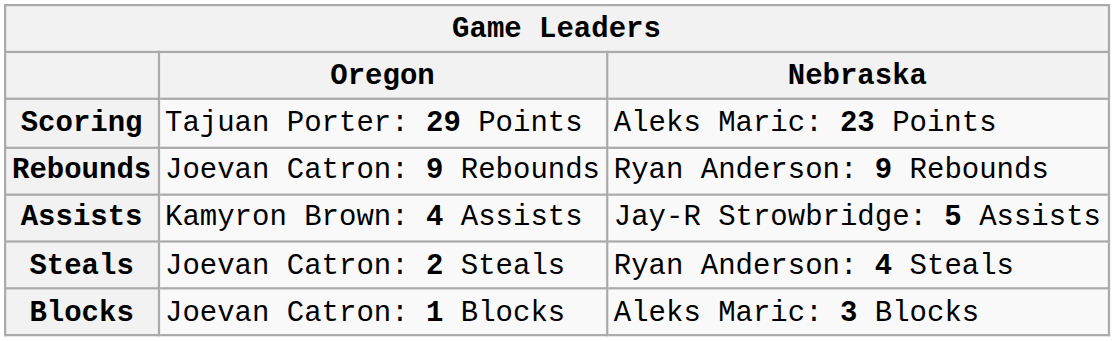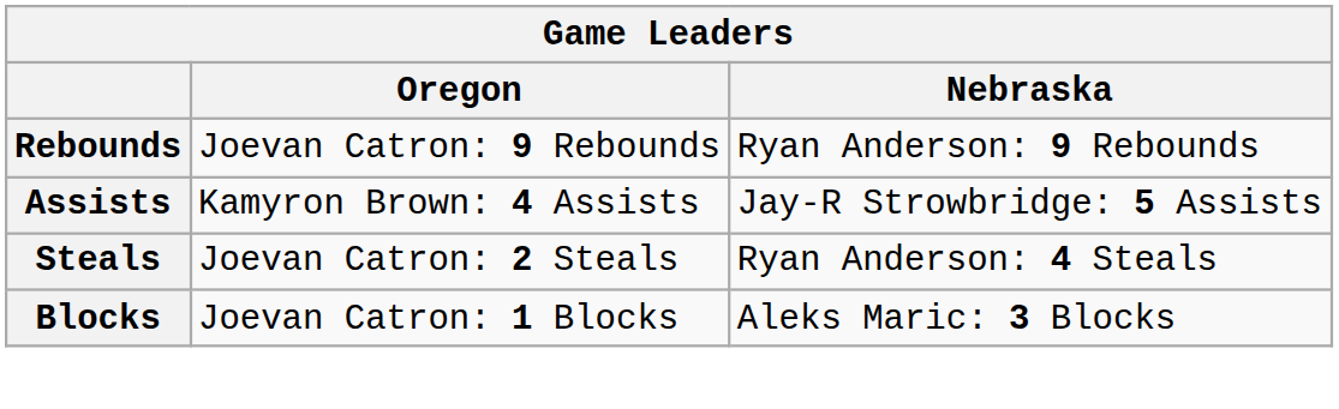 <table class="wikitable">
 <tr>
 <th colspan=3>Game Leaders</th>
 </tr>
 <tr>
 <th></th>
 <th>Oregon</th>
 <th>Nebraska</th>
-</tr>
-<tr>
-<th>Scoring</th>
-<td>Tajuan Porter: <strong>29</strong> Points</td>
-<td>Aleks Maric: <strong>23</strong> Points</td>
 </tr>
 <tr>
 <th>Rebounds</th>
 <td>Joevan Catron: <strong>9</strong> Rebounds</td>
 <td>Ryan Anderson: <strong>9</strong> Rebounds</td>
 </tr>
 <tr>
 <th>Assists</th>
 <td>Kamyron Brown: <strong>4</strong> Assists</td>
 <td>Jay-R Strowbridge: <strong>5</strong> Assists</td>
 </tr>
 <tr>
 <th>Steals</th>
 <td>Joevan Catron: <strong>2</strong> Steals</td>
 <td>Ryan Anderson: <strong>4</strong> Steals</td>
 </tr>
 <tr>
 <th>Blocks</th>
 <td>Joevan Catron: <strong>1</strong> Blocks</td>
 <td>Aleks Maric: <strong>3</strong> Blocks</td>
 </tr>
 </table>
